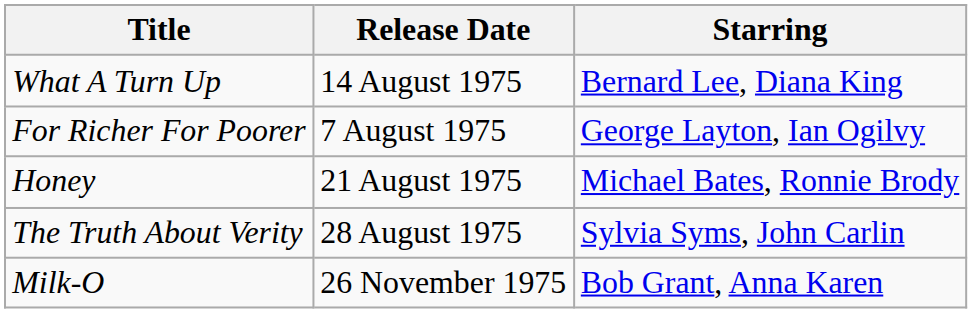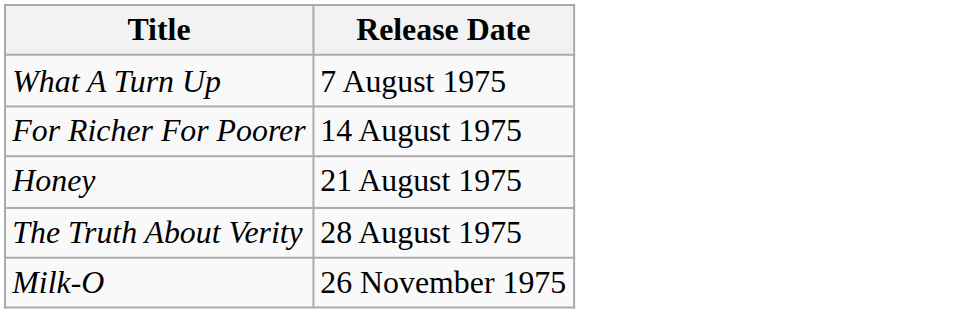 <table class="wikitable">
 <tr>
 <th>Title</th>
 <th>Release Date</th>
-<th>Starring</th>
 </tr>
 <tr>
 <td><em>What A Turn Up</em></td>
-<td>14 August 1975</td>
-<td><a href='#'>Bernard Lee</a>, <a href='#'>Diana King</a></td>
+<td>7 August 1975</td>
 </tr>
 <tr>
 <td><em>For Richer For Poorer</em></td>
-<td>7 August 1975</td>
-<td><a href='#'>George Layton</a>, <a href='#'>Ian Ogilvy</a></td>
+<td>14 August 1975</td>
 </tr>
 <tr>
 <td><em>Honey</em></td>
 <td>21 August 1975</td>
-<td><a href='#'>Michael Bates</a>, <a href='#'>Ronnie Brody</a></td>
 </tr>
 <tr>
 <td><em>The Truth About Verity</em></td>
 <td>28 August 1975</td>
-<td><a href='#'>Sylvia Syms</a>, <a href='#'>John Carlin</a></td>
 </tr>
 <tr>
 <td><em>Milk-O</em></td>
 <td>26 November 1975</td>
-<td><a href='#'>Bob Grant</a>, <a href='#'>Anna Karen</a></td>
 </tr>
 </table>
